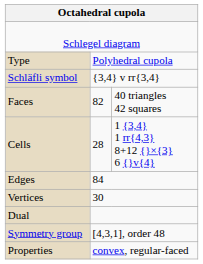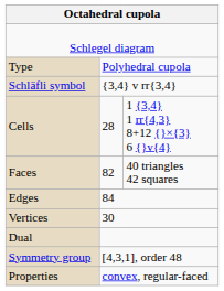 <table class="wikitable" align="right" style="margin-left:10px" width="280">
 <tr>
 <th bgcolor=#e7dcc3 colspan=3>Octahedral cupola</th>
 </tr>
 <tr>
 <td align=center colspan=3><br><a href='#'>Schlegel diagram</a></td>
 </tr>
 <tr>
 <td bgcolor=#e7dcc3>Type</td>
 <td colspan=2><a href='#'>Polyhedral cupola</a></td>
 </tr>
 <tr>
 <td bgcolor=#e7dcc3><a href='#'>Schläfli symbol</a></td>
 <td colspan=2>{3,4} v rr{3,4}</td>
 </tr>
 <tr>
+<td bgcolor=#e7dcc3>Cells</td>
+<td>28</td>
+<td>1 <a href='#'>{3,4}</a> <br> 1 <a href='#'>rr{4,3}</a> <br>8+12 <a href='#'>{}×{3}</a> <br>6 <a href='#'>{}v{4}</a> </td>
+</tr>
+<tr>
 <td bgcolor=#e7dcc3>Faces</td>
 <td>82</td>
 <td>40 triangles<br>42 squares</td>
-</tr>
-<tr>
-<td bgcolor=#e7dcc3>Cells</td>
-<td>28</td>
-<td>1 <a href='#'>{3,4}</a> <br> 1 <a href='#'>rr{4,3}</a> <br>8+12 <a href='#'>{}×{3}</a> <br>6 <a href='#'>{}v{4}</a> </td>
 </tr>
 <tr>
 <td bgcolor=#e7dcc3>Edges</td>
 <td colspan=2>84</td>
 </tr>
 <tr>
 <td bgcolor=#e7dcc3>Vertices</td>
 <td colspan=2>30</td>
 </tr>
 <tr>
 <td bgcolor=#e7dcc3>Dual</td>
 <td colspan=2></td>
 </tr>
 <tr>
 <td bgcolor=#e7dcc3><a href='#'>Symmetry group</a></td>
 <td colspan=2>[4,3,1], order 48</td>
 </tr>
 <tr>
 <td bgcolor=#e7dcc3>Properties</td>
 <td colspan=2><a href='#'>convex</a>, regular-faced</td>
 </tr>
 </table>
